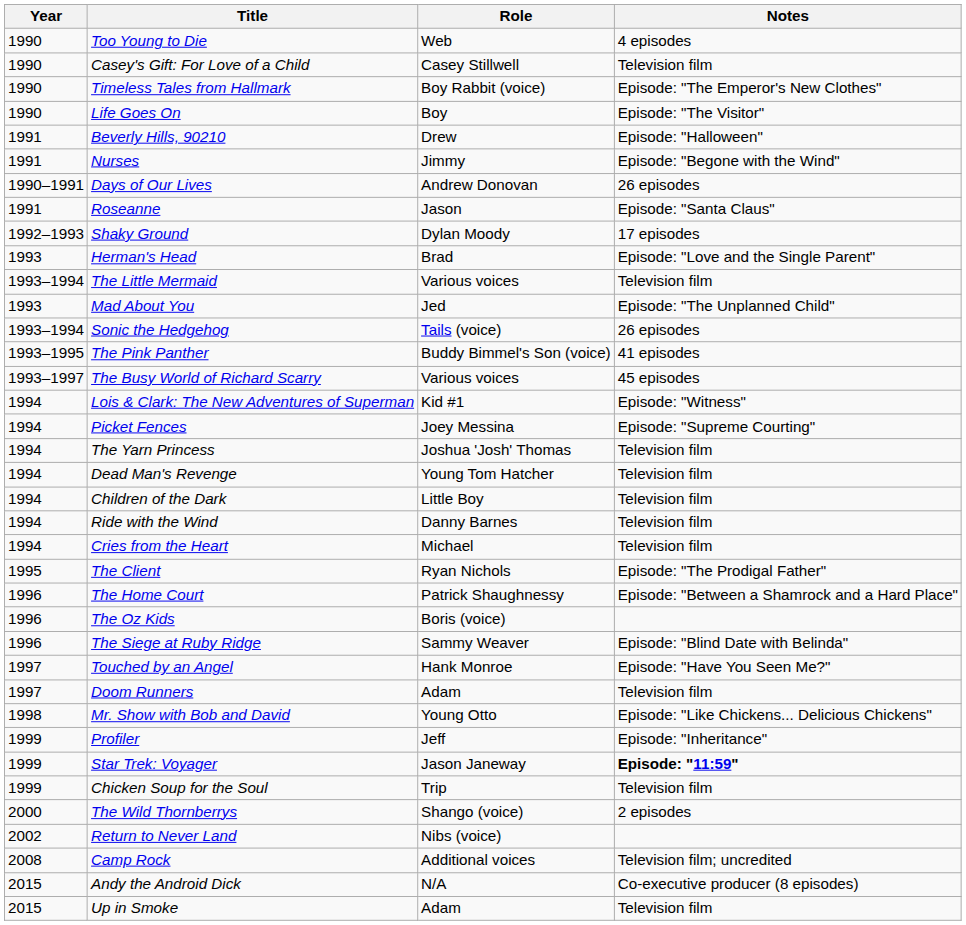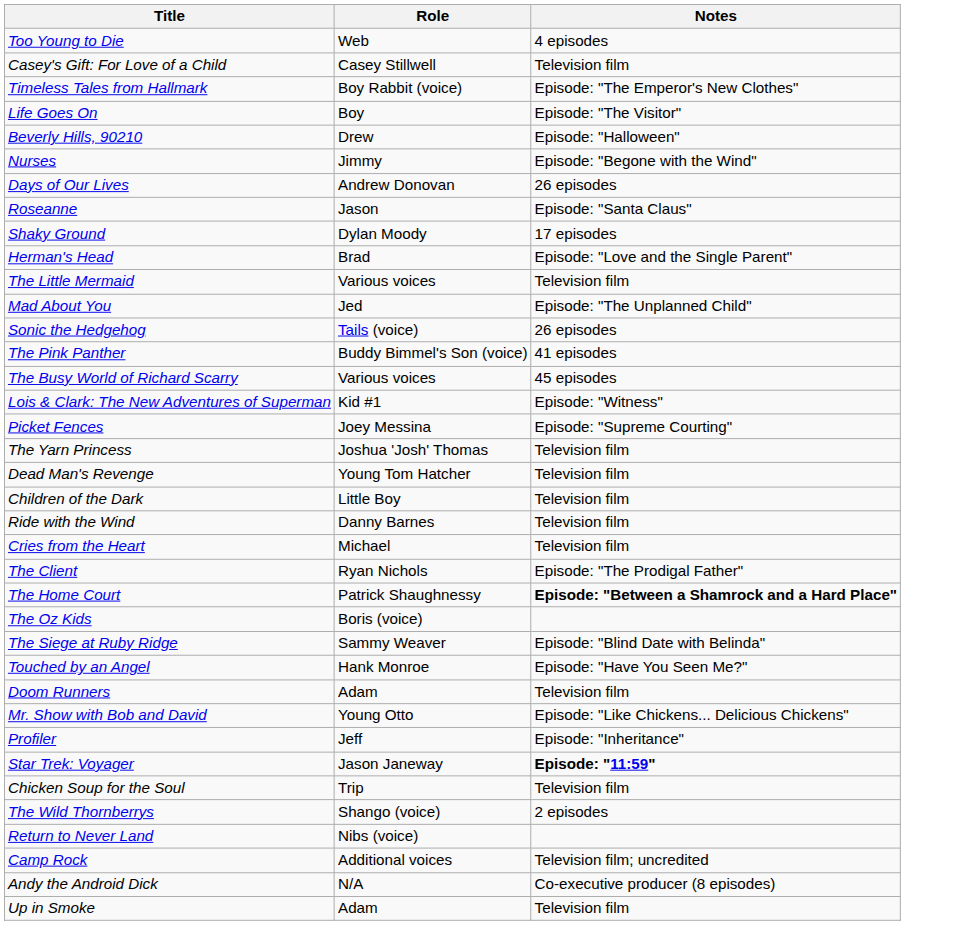 <table class="wikitable sortable">
 <tr>
-<th>Year</th>
 <th>Title</th>
 <th>Role</th>
 <th class="unsortable">Notes</th>
 </tr>
 <tr>
-<td>1990</td>
 <td><a href='#'><em>Too Young to Die</em></a></td>
 <td>Web</td>
 <td>4 episodes</td>
 </tr>
 <tr>
-<td>1990</td>
 <td><em>Casey's Gift: For Love of a Child</em></td>
 <td>Casey Stillwell</td>
 <td>Television film</td>
 </tr>
 <tr>
-<td>1990</td>
 <td><em><a href='#'>Timeless Tales from Hallmark</a></em></td>
 <td>Boy Rabbit (voice)</td>
 <td>Episode: "The Emperor's New Clothes"</td>
 </tr>
 <tr>
-<td>1990</td>
 <td><a href='#'><em>Life Goes On</em></a></td>
 <td>Boy</td>
 <td>Episode: "The Visitor"</td>
 </tr>
 <tr>
-<td>1991</td>
 <td><em><a href='#'>Beverly Hills, 90210</a></em></td>
 <td>Drew</td>
 <td>Episode: "Halloween"</td>
 </tr>
 <tr>
-<td>1991</td>
 <td><em><a href='#'>Nurses</a></em></td>
 <td>Jimmy</td>
 <td>Episode: "Begone with the Wind"</td>
 </tr>
 <tr>
-<td>1990–1991</td>
 <td><em><a href='#'>Days of Our Lives</a></em></td>
 <td>Andrew Donovan</td>
 <td>26 episodes</td>
 </tr>
 <tr>
-<td>1991</td>
 <td><em><a href='#'>Roseanne</a></em></td>
 <td>Jason</td>
 <td>Episode: "Santa Claus"</td>
 </tr>
 <tr>
-<td>1992–1993</td>
 <td><em><a href='#'>Shaky Ground</a></em></td>
 <td>Dylan Moody</td>
 <td>17 episodes</td>
 </tr>
 <tr>
-<td>1993</td>
 <td><em><a href='#'>Herman's Head</a></em></td>
 <td>Brad</td>
 <td>Episode: "Love and the Single Parent"</td>
 </tr>
 <tr>
-<td>1993–1994</td>
 <td><em><a href='#'>The Little Mermaid</a></em></td>
 <td>Various voices</td>
 <td>Television film</td>
 </tr>
 <tr>
-<td>1993</td>
 <td><em><a href='#'>Mad About You</a></em></td>
 <td>Jed</td>
 <td>Episode: "The Unplanned Child"</td>
 </tr>
 <tr>
-<td>1993–1994</td>
 <td><em><a href='#'>Sonic the Hedgehog</a></em></td>
 <td><a href='#'>Tails</a> (voice)</td>
 <td>26 episodes</td>
 </tr>
 <tr>
-<td>1993–1995</td>
 <td><em><a href='#'>The Pink Panther</a></em></td>
 <td>Buddy Bimmel's Son (voice)</td>
 <td>41 episodes</td>
 </tr>
 <tr>
-<td>1993–1997</td>
 <td><em><a href='#'>The Busy World of Richard Scarry</a></em></td>
 <td>Various voices</td>
 <td>45 episodes</td>
 </tr>
 <tr>
-<td>1994</td>
 <td><em><a href='#'>Lois & Clark: The New Adventures of Superman</a></em></td>
 <td>Kid #1</td>
 <td>Episode: "Witness"</td>
 </tr>
 <tr>
-<td>1994</td>
 <td><em><a href='#'>Picket Fences</a></em></td>
 <td>Joey Messina</td>
 <td>Episode: "Supreme Courting"</td>
 </tr>
 <tr>
-<td>1994</td>
 <td><em>The Yarn Princess</em></td>
 <td>Joshua 'Josh' Thomas</td>
 <td>Television film</td>
 </tr>
 <tr>
-<td>1994</td>
 <td><em>Dead Man's Revenge</em></td>
 <td>Young Tom Hatcher</td>
 <td>Television film</td>
 </tr>
 <tr>
-<td>1994</td>
 <td><em>Children of the Dark</em></td>
 <td>Little Boy</td>
 <td>Television film</td>
 </tr>
 <tr>
-<td>1994</td>
 <td><em>Ride with the Wind</em></td>
 <td>Danny Barnes</td>
 <td>Television film</td>
 </tr>
 <tr>
-<td>1994</td>
 <td><em><a href='#'>Cries from the Heart</a></em></td>
 <td>Michael</td>
 <td>Television film</td>
 </tr>
 <tr>
-<td>1995</td>
 <td><em><a href='#'>The Client</a></em></td>
 <td>Ryan Nichols</td>
 <td>Episode: "The Prodigal Father"</td>
 </tr>
 <tr>
-<td>1996</td>
 <td><em><a href='#'>The Home Court</a></em></td>
 <td>Patrick Shaughnessy</td>
-<td>Episode: "Between a Shamrock and a Hard Place"</td>
+<td><strong>Episode: "Between a Shamrock and a Hard Place"</strong></td>
 </tr>
 <tr>
-<td>1996</td>
 <td><em><a href='#'>The Oz Kids</a></em></td>
 <td>Boris (voice)</td>
 <td></td>
 </tr>
 <tr>
-<td>1996</td>
 <td><em><a href='#'>The Siege at Ruby Ridge</a></em></td>
 <td>Sammy Weaver</td>
 <td>Episode: "Blind Date with Belinda"</td>
 </tr>
 <tr>
-<td>1997</td>
 <td><em><a href='#'>Touched by an Angel</a></em></td>
 <td>Hank Monroe</td>
 <td>Episode: "Have You Seen Me?"</td>
 </tr>
 <tr>
-<td>1997</td>
 <td><em><a href='#'>Doom Runners</a></em></td>
 <td>Adam</td>
 <td>Television film</td>
 </tr>
 <tr>
-<td>1998</td>
 <td><em><a href='#'>Mr. Show with Bob and David</a></em></td>
 <td>Young Otto</td>
 <td>Episode: "Like Chickens... Delicious Chickens"</td>
 </tr>
 <tr>
-<td>1999</td>
 <td><a href='#'><em>Profiler</em></a></td>
 <td>Jeff</td>
 <td>Episode: "Inheritance"</td>
 </tr>
 <tr>
-<td>1999</td>
 <td><em><a href='#'>Star Trek: Voyager</a></em></td>
 <td>Jason Janeway</td>
 <td><strong>Episode: "<a href='#'>11:59</a>"</strong></td>
 </tr>
 <tr>
-<td>1999</td>
 <td><em>Chicken Soup for the Soul</em></td>
 <td>Trip</td>
 <td>Television film</td>
 </tr>
 <tr>
-<td>2000</td>
 <td><em><a href='#'>The Wild Thornberrys</a></em></td>
 <td>Shango (voice)</td>
 <td>2 episodes</td>
 </tr>
 <tr>
-<td>2002</td>
 <td><em><a href='#'>Return to Never Land</a></em></td>
 <td>Nibs (voice)</td>
 <td></td>
 </tr>
 <tr>
-<td>2008</td>
 <td><em><a href='#'>Camp Rock</a></em></td>
 <td>Additional voices</td>
 <td>Television film; uncredited</td>
 </tr>
 <tr>
-<td>2015</td>
 <td><em>Andy the Android Dick</em></td>
 <td>N/A</td>
 <td>Co-executive producer (8 episodes)</td>
 </tr>
 <tr>
-<td>2015</td>
 <td><em>Up in Smoke</em></td>
 <td>Adam</td>
 <td>Television film</td>
 </tr>
 </table>
